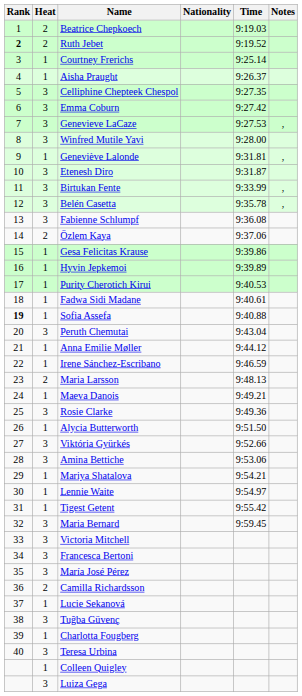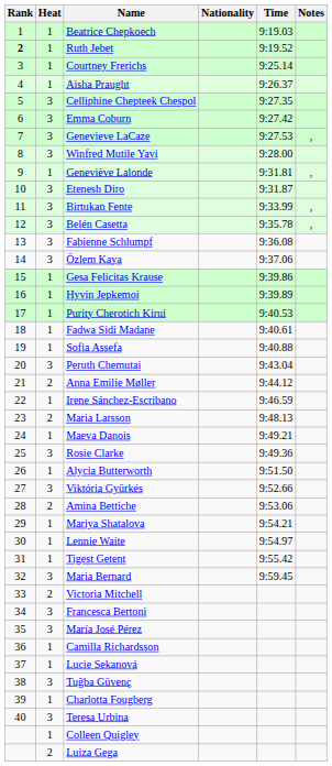 <table class="wikitable sortable" style="text-align:center">
 <tr>
 <th>Rank</th>
 <th>Heat</th>
 <th>Name</th>
 <th>Nationality</th>
 <th>Time</th>
 <th>Notes</th>
 </tr>
 <tr bgcolor=ccffcc>
 <td>1</td>
-<td>2</td>
+<td>1</td>
 <td style="text-align:left;"><a href='#'>Beatrice Chepkoech</a></td>
 <td style="text-align:left;"></td>
 <td>9:19.03</td>
 <td></td>
 </tr>
 <tr bgcolor=ccffcc>
 <td><strong>2</strong></td>
-<td>2</td>
+<td>1</td>
 <td style="text-align:left;"><a href='#'>Ruth Jebet</a></td>
 <td style="text-align:left;"></td>
 <td>9:19.52</td>
 <td></td>
 </tr>
 <tr bgcolor=ccffcc>
 <td>3</td>
 <td>1</td>
 <td style="text-align:left;"><a href='#'>Courtney Frerichs</a></td>
 <td style="text-align:left;"></td>
 <td>9:25.14</td>
 <td></td>
 </tr>
 <tr bgcolor=ddffdd>
 <td>4</td>
 <td>1</td>
 <td style="text-align:left;"><a href='#'>Aisha Praught</a></td>
 <td style="text-align:left;"></td>
 <td>9:26.37</td>
 <td></td>
 </tr>
 <tr bgcolor=ccffcc>
 <td>5</td>
 <td>3</td>
 <td style="text-align:left;"><a href='#'>Celliphine Chepteek Chespol</a></td>
 <td style="text-align:left;"></td>
 <td>9:27.35</td>
 <td></td>
 </tr>
 <tr bgcolor=ccffcc>
 <td>6</td>
 <td>3</td>
 <td style="text-align:left;"><a href='#'>Emma Coburn</a></td>
 <td style="text-align:left;"></td>
 <td>9:27.42</td>
 <td></td>
 </tr>
 <tr bgcolor=ccffcc>
 <td>7</td>
 <td>3</td>
 <td style="text-align:left;"><a href='#'>Genevieve LaCaze</a></td>
 <td style="text-align:left;"></td>
 <td>9:27.53</td>
 <td>, </td>
 </tr>
 <tr bgcolor=ddffdd>
 <td>8</td>
 <td>3</td>
 <td style="text-align:left;"><a href='#'>Winfred Mutile Yavi</a></td>
 <td style="text-align:left;"></td>
 <td>9:28.00</td>
 <td></td>
 </tr>
 <tr bgcolor=ddffdd>
 <td>9</td>
 <td>1</td>
 <td style="text-align:left;"><a href='#'>Geneviève Lalonde</a></td>
 <td style="text-align:left;"></td>
 <td>9:31.81</td>
 <td>, </td>
 </tr>
 <tr bgcolor=ddffdd>
 <td>10</td>
 <td>3</td>
 <td style="text-align:left;"><a href='#'>Etenesh Diro</a></td>
 <td style="text-align:left;"></td>
 <td>9:31.87</td>
 <td></td>
 </tr>
 <tr bgcolor=ddffdd>
 <td>11</td>
 <td>3</td>
 <td style="text-align:left;"><a href='#'>Birtukan Fente</a></td>
 <td style="text-align:left;"></td>
 <td>9:33.99</td>
 <td>, </td>
 </tr>
 <tr bgcolor=ddffdd>
 <td>12</td>
 <td>3</td>
 <td style="text-align:left;"><a href='#'>Belén Casetta</a></td>
 <td style="text-align:left;"></td>
 <td>9:35.78</td>
 <td>, <strong></strong></td>
 </tr>
 <tr>
 <td>13</td>
 <td>3</td>
 <td style="text-align:left;"><a href='#'>Fabienne Schlumpf</a></td>
 <td style="text-align:left;"></td>
 <td>9:36.08</td>
 <td></td>
 </tr>
 <tr>
 <td>14</td>
-<td>2</td>
+<td>3</td>
 <td style="text-align:left;"><a href='#'>Özlem Kaya</a></td>
 <td style="text-align:left;"></td>
 <td>9:37.06</td>
 <td></td>
 </tr>
 <tr bgcolor=ccffcc>
 <td>15</td>
 <td>1</td>
 <td style="text-align:left;"><a href='#'>Gesa Felicitas Krause</a></td>
 <td style="text-align:left;"></td>
 <td>9:39.86</td>
 <td></td>
 </tr>
 <tr bgcolor=ccffcc>
 <td>16</td>
 <td>1</td>
 <td style="text-align:left;"><a href='#'>Hyvin Jepkemoi</a></td>
 <td style="text-align:left;"></td>
 <td>9:39.89</td>
 <td></td>
 </tr>
 <tr bgcolor=ccffcc>
 <td>17</td>
 <td>1</td>
 <td style="text-align:left;"><a href='#'>Purity Cherotich Kirui</a></td>
 <td style="text-align:left;"></td>
 <td>9:40.53</td>
 <td></td>
 </tr>
 <tr>
 <td>18</td>
 <td>1</td>
 <td style="text-align:left;"><a href='#'>Fadwa Sidi Madane</a></td>
 <td style="text-align:left;"></td>
 <td>9:40.61</td>
 <td></td>
 </tr>
 <tr>
-<td><strong>19</strong></td>
+<td>19</td>
 <td>1</td>
 <td style="text-align:left;"><a href='#'>Sofia Assefa</a></td>
 <td style="text-align:left;"></td>
 <td>9:40.88</td>
 <td></td>
 </tr>
 <tr>
 <td>20</td>
 <td>3</td>
 <td style="text-align:left;"><a href='#'>Peruth Chemutai</a></td>
 <td style="text-align:left;"></td>
 <td>9:43.04</td>
 <td></td>
 </tr>
 <tr>
 <td>21</td>
-<td>1</td>
+<td>2</td>
 <td style="text-align:left;"><a href='#'>Anna Emilie Møller</a></td>
 <td style="text-align:left;"></td>
 <td>9:44.12</td>
 <td></td>
 </tr>
 <tr>
 <td>22</td>
 <td>1</td>
 <td style="text-align:left;"><a href='#'>Irene Sánchez-Escribano</a></td>
 <td style="text-align:left;"></td>
 <td>9:46.59</td>
 <td></td>
 </tr>
 <tr>
 <td>23</td>
 <td>2</td>
 <td style="text-align:left;"><a href='#'>Maria Larsson</a></td>
 <td style="text-align:left;"></td>
 <td>9:48.13</td>
 <td></td>
 </tr>
 <tr>
 <td>24</td>
 <td>1</td>
 <td style="text-align:left;"><a href='#'>Maeva Danois</a></td>
 <td style="text-align:left;"></td>
 <td>9:49.21</td>
 <td></td>
 </tr>
 <tr>
 <td>25</td>
 <td>3</td>
 <td style="text-align:left;"><a href='#'>Rosie Clarke</a></td>
 <td style="text-align:left;"></td>
 <td>9:49.36</td>
 <td></td>
 </tr>
 <tr>
 <td>26</td>
 <td>1</td>
 <td style="text-align:left;"><a href='#'>Alycia Butterworth</a></td>
 <td style="text-align:left;"></td>
 <td>9:51.50</td>
 <td></td>
 </tr>
 <tr>
 <td>27</td>
 <td>3</td>
 <td style="text-align:left;"><a href='#'>Viktória Gyürkés</a></td>
 <td style="text-align:left;"></td>
 <td>9:52.66</td>
 <td></td>
 </tr>
 <tr>
 <td>28</td>
-<td>3</td>
+<td>2</td>
 <td style="text-align:left;"><a href='#'>Amina Bettiche</a></td>
 <td style="text-align:left;"></td>
 <td>9:53.06</td>
 <td></td>
 </tr>
 <tr>
 <td>29</td>
 <td>1</td>
 <td style="text-align:left;"><a href='#'>Mariya Shatalova</a></td>
 <td style="text-align:left;"></td>
 <td>9:54.21</td>
 <td></td>
 </tr>
 <tr>
 <td>30</td>
 <td>1</td>
 <td style="text-align:left;"><a href='#'>Lennie Waite</a></td>
 <td style="text-align:left;"></td>
 <td>9:54.97</td>
 <td></td>
 </tr>
 <tr>
 <td>31</td>
 <td>1</td>
 <td style="text-align:left;"><a href='#'>Tigest Getent</a></td>
 <td style="text-align:left;"></td>
 <td>9:55.42</td>
 <td></td>
 </tr>
 <tr>
 <td>32</td>
 <td>3</td>
 <td style="text-align:left;"><a href='#'>Maria Bernard</a></td>
 <td style="text-align:left;"></td>
 <td>9:59.45</td>
 <td></td>
 </tr>
 <tr>
 <td>33</td>
-<td>3</td>
+<td>2</td>
 <td style="text-align:left;"><a href='#'>Victoria Mitchell</a></td>
 <td style="text-align:left;"></td>
 <td></td>
 <td></td>
 </tr>
 <tr>
 <td>34</td>
 <td>3</td>
 <td style="text-align:left;"><a href='#'>Francesca Bertoni</a></td>
 <td style="text-align:left;"></td>
 <td></td>
 <td></td>
 </tr>
 <tr>
 <td>35</td>
 <td>3</td>
 <td style="text-align:left;"><a href='#'>María José Pérez</a></td>
 <td style="text-align:left;"></td>
 <td></td>
 <td></td>
 </tr>
 <tr>
 <td>36</td>
-<td>2</td>
+<td>1</td>
 <td style="text-align:left;"><a href='#'>Camilla Richardsson</a></td>
 <td style="text-align:left;"></td>
 <td></td>
 <td></td>
 </tr>
 <tr>
 <td>37</td>
 <td>1</td>
 <td style="text-align:left;"><a href='#'>Lucie Sekanová</a></td>
 <td style="text-align:left;"></td>
 <td></td>
 <td></td>
 </tr>
 <tr>
 <td>38</td>
 <td>3</td>
 <td style="text-align:left;"><a href='#'>Tuğba Güvenç</a></td>
 <td style="text-align:left;"></td>
 <td></td>
 <td></td>
 </tr>
 <tr>
 <td>39</td>
 <td>1</td>
 <td style="text-align:left;"><a href='#'>Charlotta Fougberg</a></td>
 <td style="text-align:left;"></td>
 <td></td>
 <td></td>
 </tr>
 <tr>
 <td>40</td>
 <td>3</td>
 <td style="text-align:left;"><a href='#'>Teresa Urbina</a></td>
 <td style="text-align:left;"></td>
 <td></td>
 <td></td>
 </tr>
 <tr>
 <td></td>
 <td>1</td>
 <td style="text-align:left;"><a href='#'>Colleen Quigley</a></td>
 <td style="text-align:left;"></td>
 <td></td>
 <td></td>
 </tr>
 <tr>
 <td></td>
-<td>3</td>
+<td>2</td>
 <td style="text-align:left;"><a href='#'>Luiza Gega</a></td>
 <td style="text-align:left;"></td>
 <td></td>
 <td></td>
 </tr>
 </table>
